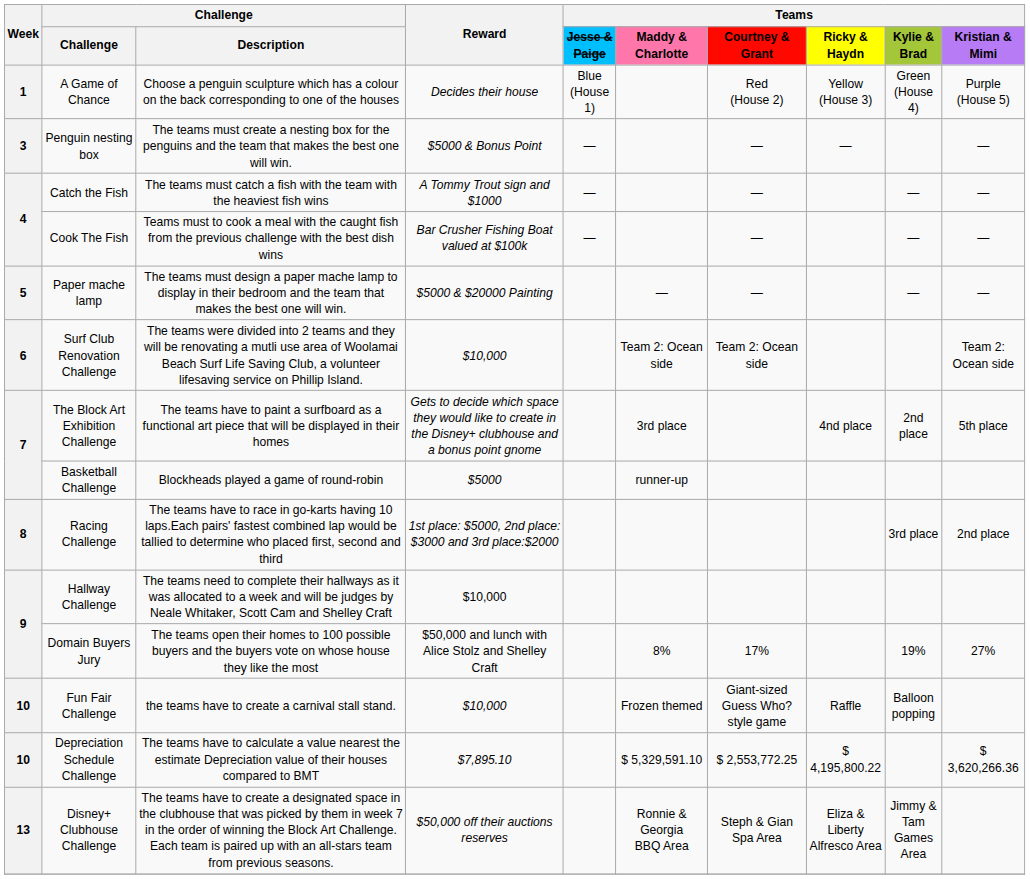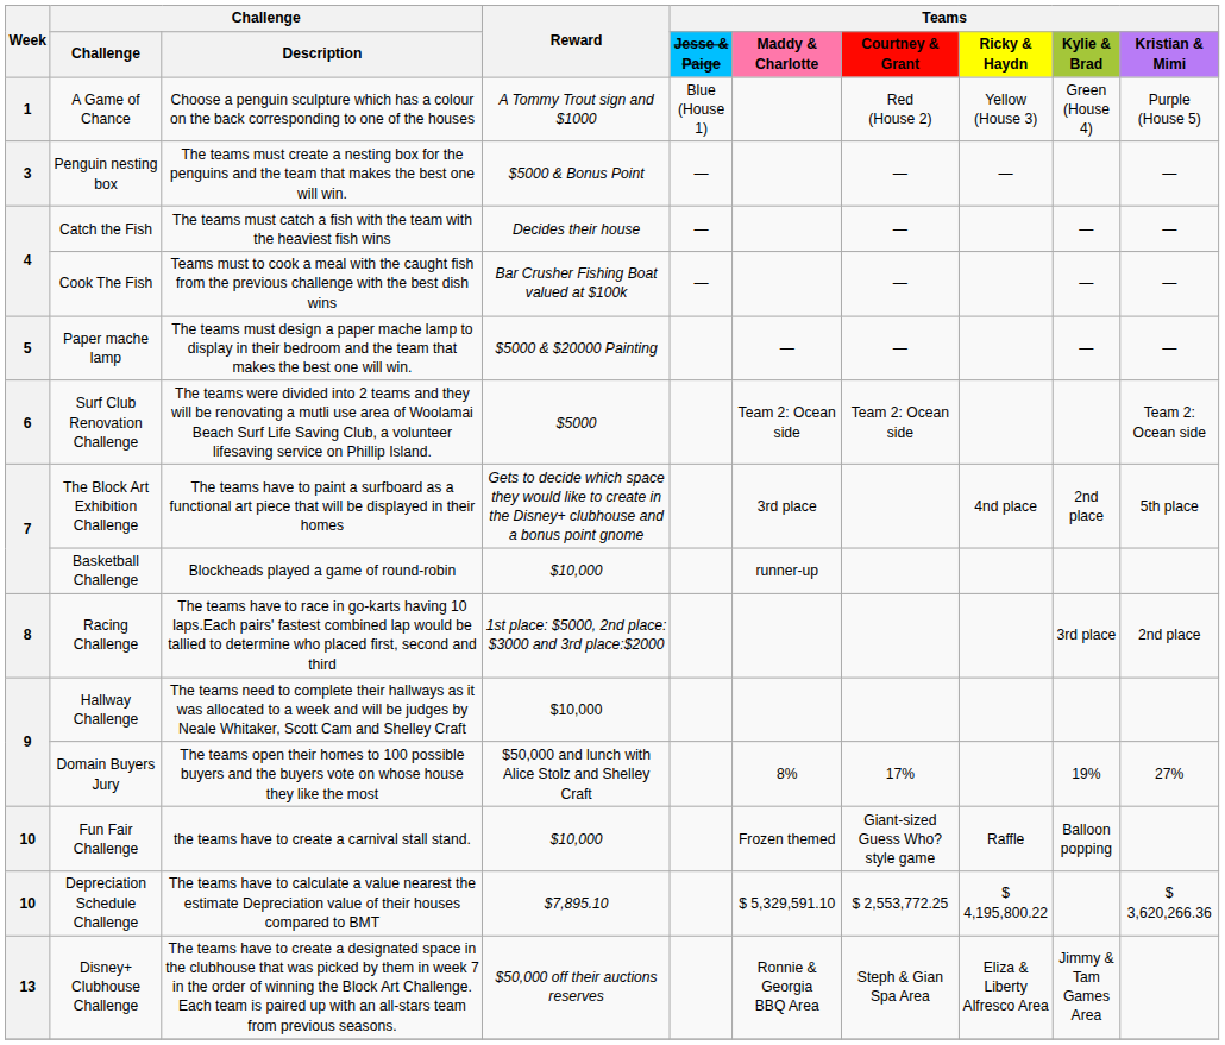 <table class="wikitable" style="text-align: center; font-size: 9pt; line-height:16px; width:80%">
 <tr>
 <th scope="col" rowspan="2">Week</th>
 <th scope="col" colspan="2">Challenge</th>
 <th scope="col" rowspan="2">Reward</th>
 <th scope="col" colspan="6">Teams</th>
 </tr>
 <tr>
 <th scope="col">Challenge</th>
 <th scope="col">Description</th>
 <th style="background:#00BFFF; color:black;"><s>Jesse & Paige</s></th>
 <th style="background:#FF77AA; color:black;">Maddy & Charlotte</th>
 <th style="background:#FF0800; color:black;">Courtney & Grant</th>
 <th style="background:yellow; color:black;">Ricky & Haydn</th>
 <th style="background:#A4C639; color:black;">Kylie & Brad</th>
 <th style="background:#B87BF6; color:black;">Kristian & Mimi</th>
 </tr>
 <tr>
 <th>1</th>
 <td>A Game of Chance</td>
 <td>Choose a penguin sculpture which has a colour on the back corresponding to one of the houses</td>
-<td><em>Decides their house</em></td>
+<td><em>A Tommy Trout sign and $1000</em></td>
 <td>Blue<br>(House 1)</td>
 <td></td>
 <td>Red<br>(House 2)</td>
 <td>Yellow<br>(House 3)</td>
 <td>Green<br>(House 4)</td>
 <td>Purple<br>(House 5)</td>
 </tr>
 <tr j>
 <th>3</th>
 <td>Penguin nesting box</td>
 <td>The teams must create a nesting box for the penguins and the team that makes the best one will win.</td>
 <td><em>$5000 & Bonus Point</em></td>
 <td>—</td>
 <td></td>
 <td>—</td>
 <td>—</td>
 <td></td>
 <td>—</td>
 </tr>
 <tr>
 <th rowspan=2>4</th>
 <td>Catch the Fish</td>
 <td>The teams must catch a fish with the team with the heaviest fish wins</td>
-<td><em>A Tommy Trout sign and $1000</em></td>
+<td><em>Decides their house</em></td>
 <td>—</td>
 <td></td>
 <td>—</td>
 <td></td>
 <td>—</td>
 <td>—</td>
 </tr>
 <tr>
 <td>Cook The Fish</td>
 <td>Teams must to cook a meal with the caught fish from the previous challenge with the best dish wins</td>
 <td><em>Bar Crusher Fishing Boat valued at $100k</em></td>
 <td>—</td>
 <td></td>
 <td>—</td>
 <td></td>
 <td>—</td>
 <td>—</td>
 </tr>
 <tr>
 <th>5</th>
 <td>Paper mache lamp</td>
 <td>The teams must design a paper mache lamp to display in their bedroom and the team that makes the best one will win.</td>
 <td><em>$5000 & $20000 Painting</em></td>
 <td></td>
 <td>—</td>
 <td>—</td>
 <td></td>
 <td>—</td>
 <td>—</td>
 </tr>
 <tr>
 <th>6</th>
 <td>Surf Club Renovation Challenge</td>
 <td>The teams were divided into 2 teams and they will be renovating a mutli use area of Woolamai Beach Surf Life Saving Club, a volunteer lifesaving service on Phillip Island.</td>
-<td><em>$10,000</em></td>
+<td><em>$5000</em></td>
 <td></td>
 <td>Team 2: Ocean side</td>
 <td>Team 2: Ocean side</td>
 <td></td>
 <td></td>
 <td>Team 2: Ocean side</td>
 </tr>
 <tr>
 <th rowspan=2>7</th>
 <td>The Block Art Exhibition Challenge</td>
 <td>The teams have to paint a surfboard as a functional art piece that will be displayed in their homes</td>
 <td><em>Gets to decide which space they would like to create in the Disney+ clubhouse and a bonus point gnome</em></td>
 <td></td>
 <td>3rd place</td>
 <td></td>
 <td>4nd place</td>
 <td>2nd place</td>
 <td>5th place</td>
 </tr>
 <tr>
 <td>Basketball Challenge</td>
 <td>Blockheads played a game of round-robin</td>
-<td><em>$5000</em></td>
+<td><em>$10,000</em></td>
 <td></td>
 <td>runner-up</td>
 <td></td>
 <td></td>
 <td></td>
 <td></td>
 </tr>
 <tr>
 <th>8</th>
 <td>Racing Challenge</td>
 <td>The teams have to race in go-karts having 10 laps.Each pairs' fastest combined lap would be tallied to determine who placed first, second and third</td>
 <td><em>1st place: $5000, 2nd place: $3000 and 3rd place:$2000</em></td>
 <td></td>
 <td></td>
 <td></td>
 <td></td>
 <td>3rd place</td>
 <td>2nd place</td>
 </tr>
 <tr>
 <th rowspan=2>9</th>
 <td>Hallway Challenge</td>
 <td>The teams need to complete their hallways as it was allocated to a week and will be judges by Neale Whitaker, Scott Cam and Shelley Craft</td>
 <td>$10,000</td>
 <td></td>
 <td></td>
 <td></td>
 <td></td>
 <td></td>
 <td></td>
 </tr>
 <tr>
 <td>Domain Buyers Jury</td>
 <td>The teams open their homes to 100 possible buyers and the buyers vote on whose house they like the most</td>
 <td>$50,000 and lunch with Alice Stolz and Shelley Craft</td>
 <td></td>
 <td>8%</td>
 <td>17%</td>
 <td></td>
 <td>19%</td>
 <td>27%</td>
 </tr>
 <tr>
 <th>10</th>
 <td>Fun Fair Challenge</td>
 <td>the teams have to create a carnival stall stand.</td>
 <td><em>$10,000</em></td>
 <td></td>
 <td>Frozen themed</td>
 <td>Giant-sized Guess Who? style game</td>
 <td>Raffle</td>
 <td>Balloon popping</td>
 <td></td>
 </tr>
 <tr>
 <th>10</th>
 <td>Depreciation Schedule Challenge</td>
 <td>The teams have to calculate a value nearest the estimate Depreciation value of their houses compared to BMT</td>
 <td><em>$7,895.10</em></td>
 <td></td>
 <td>$ 5,329,591.10</td>
 <td>$ 2,553,772.25</td>
 <td>$ 4,195,800.22</td>
 <td></td>
 <td>$ 3,620,266.36</td>
 </tr>
 <tr>
 <th>13</th>
 <td>Disney+ Clubhouse Challenge</td>
 <td>The teams have to create a designated space in the clubhouse that was picked by them in week 7 in the order of winning the Block Art Challenge. Each team is paired up with an all-stars team from previous seasons.</td>
 <td><em>$50,000 off their auctions reserves</em></td>
 <td></td>
 <td>Ronnie & Georgia<br>BBQ Area</td>
 <td>Steph & Gian<br>Spa Area</td>
 <td>Eliza & Liberty<br>Alfresco Area</td>
 <td>Jimmy & Tam<br>Games Area</td>
 <td></td>
 </tr>
 <tr>
 </tr>
 </table>
